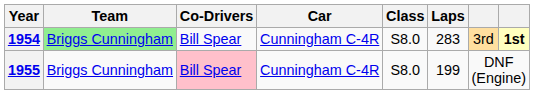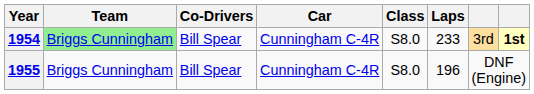 <table class="wikitable" style="text-align:center; font-size:90%">
 <tr>
 <th>Year</th>
 <th>Team</th>
 <th>Co-Drivers</th>
 <th>Car</th>
 <th>Class</th>
 <th>Laps</th>
 <th></th>
 <th></th>
 </tr>
 <tr>
 <th><a href='#'>1954</a></th>
 <td align="left" style="background: lightgreen;"> <a href='#'>Briggs Cunningham</a></td>
 <td align="left"> <a href='#'>Bill Spear</a></td>
 <td align="left"><a href='#'>Cunningham C-4R</a></td>
 <td>S8.0</td>
-<td>283</td>
+<td>233</td>
 <td style="background:#ffdf9f;">3rd</td>
 <td style="background:#ffffbf;"><strong>1st</strong></td>
 </tr>
 <tr>
 <th><a href='#'>1955</a></th>
 <td align="left"> <a href='#'>Briggs Cunningham</a></td>
-<td align="left" style="background: pink;"> <a href='#'>Bill Spear</a></td>
+<td align="left"> <a href='#'>Bill Spear</a></td>
 <td align="left"><a href='#'>Cunningham C-4R</a></td>
 <td>S8.0</td>
-<td>199</td>
+<td>196</td>
 <td colspan=2>DNF<br>(Engine)</td>
 </tr>
 </table>
